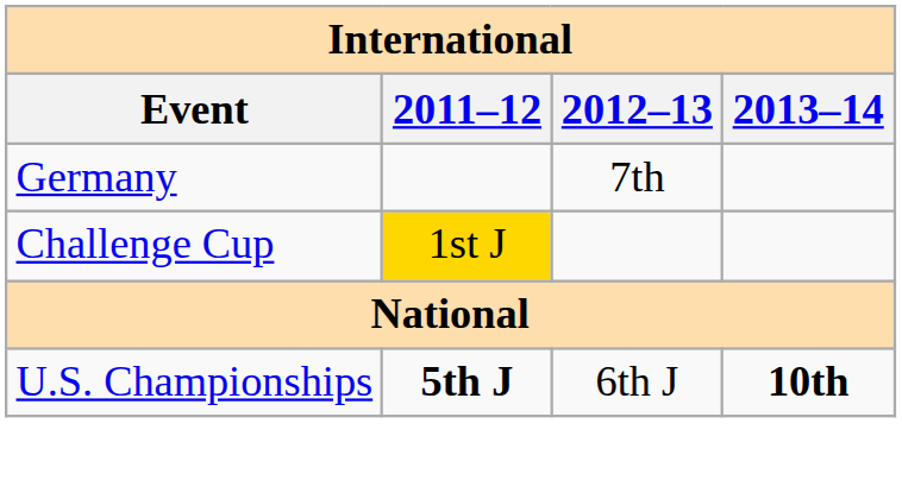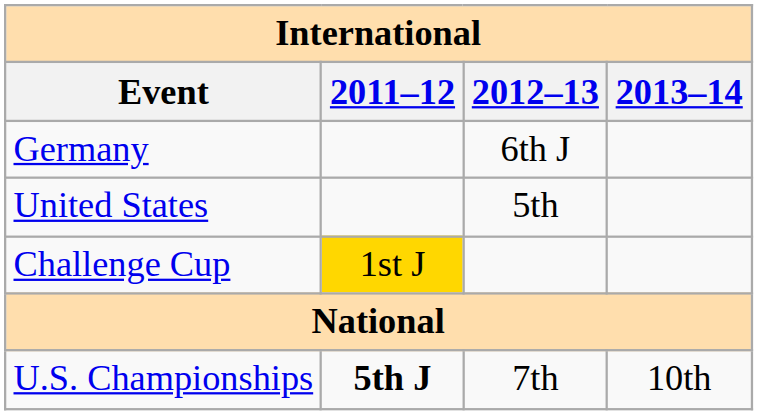 <table class="wikitable" style="text-align:center">
 <tr>
 <th style="background-color: #ffdead; " colspan=4 align=center>International</th>
 </tr>
 <tr>
 <th>Event</th>
 <th><a href='#'>2011–12</a></th>
 <th><a href='#'>2012–13</a></th>
 <th><a href='#'>2013–14</a></th>
 </tr>
 <tr>
 <td align=left> <a href='#'>Germany</a></td>
 <td></td>
-<td>7th</td>
+<td>6th J</td>
+<td></td>
+</tr>
+<tr>
+<td align=left> <a href='#'>United States</a></td>
+<td></td>
+<td>5th</td>
 <td></td>
 </tr>
 <tr>
 <td align=left><a href='#'>Challenge Cup</a></td>
 <td bgcolor=gold>1st J</td>
 <td></td>
 <td></td>
 </tr>
 <tr>
 <th style="background-color: #ffdead; " colspan=4 align=center>National</th>
 </tr>
 <tr>
 <td align=left><a href='#'>U.S. Championships</a></td>
 <td><strong>5th J</strong></td>
-<td>6th J</td>
-<td><strong>10th</strong></td>
+<td>7th</td>
+<td>10th</td>
 </tr>
 </table>
